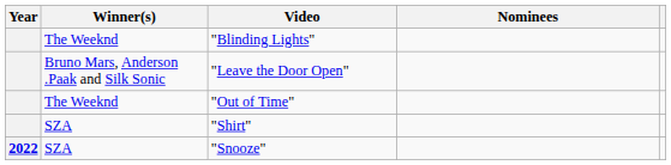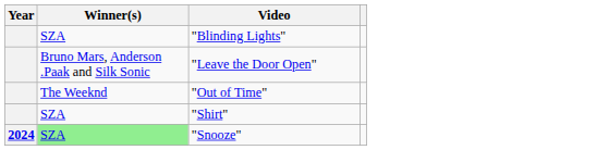 <table class="wikitable sortable">
 <tr>
 <th scope="col">Year</th>
 <th scope="col" style="width:175px;">Winner(s)</th>
 <th scope="col" style="width:200px;">Video</th>
-<th scope="col" style="width:280px;">Nominees</th>
 <th scope="col" class="unsortable"></th>
 </tr>
 <tr>
 <th scope="row"></th>
-<td><a href='#'>The Weeknd</a></td>
+<td><a href='#'>SZA</a></td>
 <td>"<a href='#'>Blinding Lights</a>"</td>
-<td></td>
 <td align="center"></td>
 </tr>
 <tr>
 <th scope="row"></th>
 <td><a href='#'>Bruno Mars</a>, <a href='#'>Anderson .Paak</a> and <a href='#'>Silk Sonic</a></td>
 <td>"<a href='#'>Leave the Door Open</a>"</td>
-<td></td>
 <td align="center"></td>
 </tr>
 <tr>
 <th scope="row"></th>
 <td><a href='#'>The Weeknd</a></td>
 <td>"<a href='#'>Out of Time</a>"</td>
-<td></td>
 <td align="center"></td>
 </tr>
 <tr>
 <th scope="row"></th>
 <td><a href='#'>SZA</a></td>
 <td>"<a href='#'>Shirt</a>"</td>
-<td></td>
 <td align="center"></td>
 </tr>
 <tr>
-<th><a href='#'>2022</a></th>
-<td><a href='#'>SZA</a></td>
+<th><a href='#'>2024</a></th>
+<td style="background: lightgreen;"><a href='#'>SZA</a></td>
 <td>"<a href='#'>Snooze</a>"</td>
-<td></td>
 <td align="center"></td>
 </tr>
 </table>
